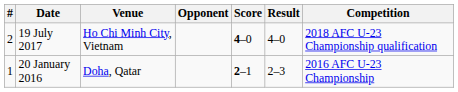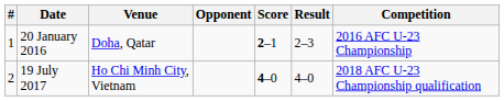 <table class="wikitable">
 <tr>
 <th>#</th>
 <th>Date</th>
 <th>Venue</th>
 <th>Opponent</th>
 <th>Score</th>
 <th>Result</th>
 <th>Competition</th>
 </tr>
 <tr>
+<td>1</td>
+<td>20 January 2016</td>
+<td><a href='#'>Doha</a>, Qatar</td>
+<td></td>
+<td><strong>2</strong>–1</td>
+<td>2–3</td>
+<td><a href='#'>2016 AFC U-23 Championship</a></td>
+</tr>
+<tr>
 <td>2</td>
 <td>19 July 2017</td>
 <td><a href='#'>Ho Chi Minh City</a>, Vietnam</td>
 <td></td>
 <td><strong>4</strong>–0</td>
 <td>4–0</td>
 <td><a href='#'>2018 AFC U-23 Championship qualification</a></td>
 </tr>
-<tr>
-<td>1</td>
-<td>20 January 2016</td>
-<td><a href='#'>Doha</a>, Qatar</td>
-<td></td>
-<td><strong>2</strong>–1</td>
-<td>2–3</td>
-<td><a href='#'>2016 AFC U-23 Championship</a></td>
-</tr>
 </table>
